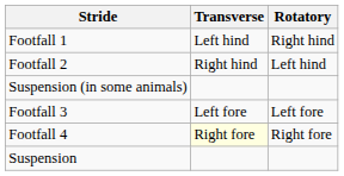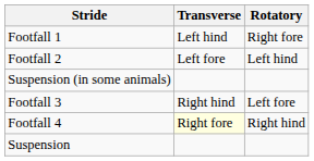 <table class="wikitable">
 <tr>
 <th>Stride</th>
 <th>Transverse</th>
 <th>Rotatory</th>
 </tr>
 <tr>
 <td>Footfall 1</td>
 <td>Left hind</td>
-<td>Right hind</td>
+<td>Right fore</td>
 </tr>
 <tr>
 <td>Footfall 2</td>
-<td>Right hind</td>
+<td>Left fore</td>
 <td>Left hind</td>
 </tr>
 <tr>
 <td>Suspension (in some animals)</td>
 <td></td>
 <td></td>
 </tr>
 <tr>
 <td>Footfall 3</td>
-<td>Left fore</td>
+<td>Right hind</td>
 <td>Left fore</td>
 </tr>
 <tr>
 <td>Footfall 4</td>
 <td style="background: lightyellow;">Right fore</td>
-<td>Right fore</td>
+<td>Right hind</td>
 </tr>
 <tr>
 <td>Suspension</td>
 <td></td>
 <td></td>
 </tr>
 </table>
